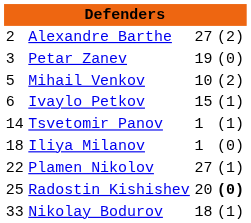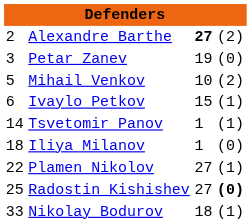 <table class="toccolours" border="0" cellpadding="2" cellspacing="0" align="left" style="margin:0.5em;">
 <tr>
 <th colspan="4" align="center" bgcolor="#ee6611"><span>Defenders</span></th>
 </tr>
 <tr>
 <td>2</td>
 <td> <a href='#'>Alexandre Barthe</a></td>
-<td>27</td>
+<td><strong>27</strong></td>
 <td>(2)</td>
 </tr>
 <tr>
 <td>3</td>
 <td> <a href='#'>Petar Zanev</a></td>
 <td>19</td>
 <td>(0)</td>
 </tr>
 <tr>
 <td>5</td>
 <td> <a href='#'>Mihail Venkov</a></td>
 <td>10</td>
 <td>(2)</td>
 </tr>
 <tr>
 <td>6</td>
 <td> <a href='#'>Ivaylo Petkov</a></td>
 <td>15</td>
 <td>(1)</td>
 </tr>
 <tr>
 <td>14</td>
 <td> <a href='#'>Tsvetomir Panov</a></td>
 <td>1</td>
 <td>(1)</td>
 </tr>
 <tr>
 <td>18</td>
 <td> <a href='#'>Iliya Milanov</a></td>
 <td>1</td>
 <td>(0)</td>
 </tr>
 <tr>
 <td>22</td>
 <td> <a href='#'>Plamen Nikolov</a></td>
 <td>27</td>
 <td>(1)</td>
 </tr>
 <tr>
 <td>25</td>
 <td> <a href='#'>Radostin Kishishev</a></td>
-<td>20</td>
+<td>27</td>
 <td><strong>(0)</strong></td>
 </tr>
 <tr>
 <td>33</td>
 <td> <a href='#'>Nikolay Bodurov</a></td>
 <td>18</td>
 <td>(1)</td>
 </tr>
 <tr>
 </tr>
 </table>
